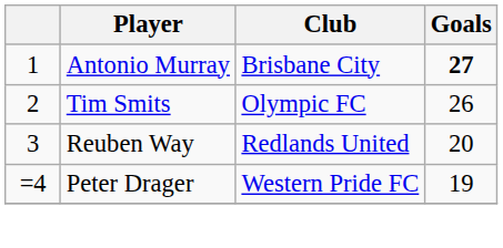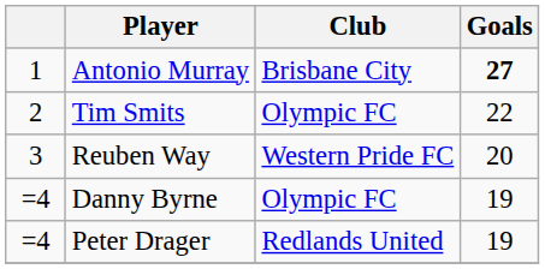 <table class="wikitable" border="1">
 <tr>
 <th width="28"></th>
 <th>Player</th>
 <th>Club</th>
 <th>Goals</th>
 </tr>
 <tr>
 <td align=center>1</td>
 <td><a href='#'>Antonio Murray</a></td>
 <td><a href='#'>Brisbane City</a></td>
 <td align=center><strong>27</strong></td>
 </tr>
 <tr>
 <td align=center>2</td>
 <td><a href='#'>Tim Smits</a></td>
 <td><a href='#'>Olympic FC</a></td>
-<td align=center>26</td>
+<td align=center>22</td>
 </tr>
 <tr>
 <td align=center>3</td>
 <td>Reuben Way</td>
-<td><a href='#'>Redlands United</a></td>
+<td><a href='#'>Western Pride FC</a></td>
 <td align=center>20</td>
 </tr>
 <tr>
 <td align=center>=4</td>
+<td>Danny Byrne</td>
+<td><a href='#'>Olympic FC</a></td>
+<td align=center>19</td>
+</tr>
+<tr>
+<td align=center>=4</td>
 <td>Peter Drager</td>
-<td><a href='#'>Western Pride FC</a></td>
+<td><a href='#'>Redlands United</a></td>
 <td align=center>19</td>
 </tr>
 <tr>
 </tr>
 </table>
